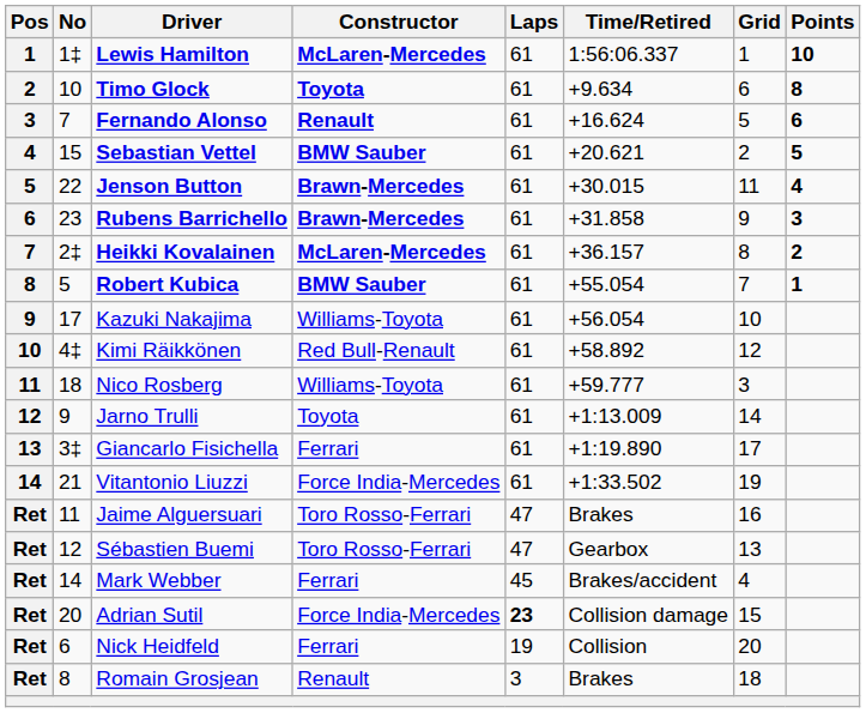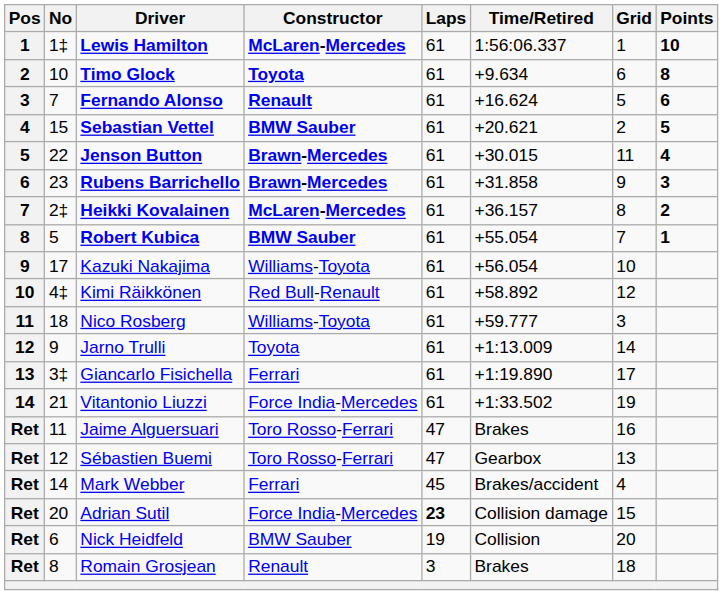 <table class="wikitable" style="font-size: 85%">
 <tr>
 <th>Pos</th>
 <th>No</th>
 <th>Driver</th>
 <th>Constructor</th>
 <th>Laps</th>
 <th>Time/Retired</th>
 <th>Grid</th>
 <th>Points</th>
 </tr>
 <tr>
 <th>1</th>
 <td>1‡</td>
 <td><strong> <a href='#'>Lewis Hamilton</a></strong></td>
 <td><strong><a href='#'>McLaren</a>-<a href='#'>Mercedes</a></strong></td>
 <td>61</td>
 <td>1:56:06.337</td>
 <td>1</td>
 <td><strong>10</strong></td>
 </tr>
 <tr>
 <th>2</th>
 <td>10</td>
 <td><strong> <a href='#'>Timo Glock</a></strong></td>
 <td><strong><a href='#'>Toyota</a></strong></td>
 <td>61</td>
 <td>+9.634</td>
 <td>6</td>
 <td><strong>8</strong></td>
 </tr>
 <tr>
 <th>3</th>
 <td>7</td>
 <td><strong> <a href='#'>Fernando Alonso</a></strong></td>
 <td><strong><a href='#'>Renault</a></strong></td>
 <td>61</td>
 <td>+16.624</td>
 <td>5</td>
 <td><strong>6</strong></td>
 </tr>
 <tr>
 <th>4</th>
 <td>15</td>
 <td><strong> <a href='#'>Sebastian Vettel</a></strong></td>
 <td><strong><a href='#'>BMW Sauber</a></strong></td>
 <td>61</td>
 <td>+20.621</td>
 <td>2</td>
 <td><strong>5</strong></td>
 </tr>
 <tr>
 <th>5</th>
 <td>22</td>
 <td><strong> <a href='#'>Jenson Button</a></strong></td>
 <td><strong><a href='#'>Brawn</a>-<a href='#'>Mercedes</a></strong></td>
 <td>61</td>
 <td>+30.015</td>
 <td>11</td>
 <td><strong>4</strong></td>
 </tr>
 <tr>
 <th>6</th>
 <td>23</td>
 <td><strong> <a href='#'>Rubens Barrichello</a></strong></td>
 <td><strong><a href='#'>Brawn</a>-<a href='#'>Mercedes</a></strong></td>
 <td>61</td>
 <td>+31.858</td>
 <td>9</td>
 <td><strong>3</strong></td>
 </tr>
 <tr>
 <th>7</th>
 <td>2‡</td>
 <td><strong> <a href='#'>Heikki Kovalainen</a></strong></td>
 <td><strong><a href='#'>McLaren</a>-<a href='#'>Mercedes</a></strong></td>
 <td>61</td>
 <td>+36.157</td>
 <td>8</td>
 <td><strong>2</strong></td>
 </tr>
 <tr>
 <th>8</th>
 <td>5</td>
 <td><strong> <a href='#'>Robert Kubica</a></strong></td>
 <td><strong><a href='#'>BMW Sauber</a></strong></td>
 <td>61</td>
 <td>+55.054</td>
 <td>7</td>
 <td><strong>1</strong></td>
 </tr>
 <tr>
 <th>9</th>
 <td>17</td>
 <td> <a href='#'>Kazuki Nakajima</a></td>
 <td><a href='#'>Williams</a>-<a href='#'>Toyota</a></td>
 <td>61</td>
 <td>+56.054</td>
 <td>10</td>
 <td></td>
 </tr>
 <tr>
 <th>10</th>
 <td>4‡</td>
 <td> <a href='#'>Kimi Räikkönen</a></td>
 <td><a href='#'>Red Bull</a>-<a href='#'>Renault</a></td>
 <td>61</td>
 <td>+58.892</td>
 <td>12</td>
 <td></td>
 </tr>
 <tr>
 <th>11</th>
 <td>18</td>
 <td> <a href='#'>Nico Rosberg</a></td>
 <td><a href='#'>Williams</a>-<a href='#'>Toyota</a></td>
 <td>61</td>
 <td>+59.777</td>
 <td>3</td>
 <td></td>
 </tr>
 <tr>
 <th>12</th>
 <td>9</td>
 <td> <a href='#'>Jarno Trulli</a></td>
 <td><a href='#'>Toyota</a></td>
 <td>61</td>
 <td>+1:13.009</td>
 <td>14</td>
 <td></td>
 </tr>
 <tr>
 <th>13</th>
 <td>3‡</td>
 <td> <a href='#'>Giancarlo Fisichella</a></td>
 <td><a href='#'>Ferrari</a></td>
 <td>61</td>
 <td>+1:19.890</td>
 <td>17</td>
 <td></td>
 </tr>
 <tr>
 <th>14</th>
 <td>21</td>
 <td> <a href='#'>Vitantonio Liuzzi</a></td>
 <td><a href='#'>Force India</a>-<a href='#'>Mercedes</a></td>
 <td>61</td>
 <td>+1:33.502</td>
 <td>19</td>
 <td></td>
 </tr>
 <tr>
 <th>Ret</th>
 <td>11</td>
 <td> <a href='#'>Jaime Alguersuari</a></td>
 <td><a href='#'>Toro Rosso</a>-<a href='#'>Ferrari</a></td>
 <td>47</td>
 <td>Brakes</td>
 <td>16</td>
 <td></td>
 </tr>
 <tr>
 <th>Ret</th>
 <td>12</td>
 <td> <a href='#'>Sébastien Buemi</a></td>
 <td><a href='#'>Toro Rosso</a>-<a href='#'>Ferrari</a></td>
 <td>47</td>
 <td>Gearbox</td>
 <td>13</td>
 <td></td>
 </tr>
 <tr>
 <th>Ret</th>
 <td>14</td>
 <td> <a href='#'>Mark Webber</a></td>
 <td><a href='#'>Ferrari</a></td>
 <td>45</td>
 <td>Brakes/accident</td>
 <td>4</td>
 <td></td>
 </tr>
 <tr>
 <th>Ret</th>
 <td>20</td>
 <td> <a href='#'>Adrian Sutil</a></td>
 <td><a href='#'>Force India</a>-<a href='#'>Mercedes</a></td>
 <td><strong>23</strong></td>
 <td>Collision damage</td>
 <td>15</td>
 <td></td>
 </tr>
 <tr>
 <th>Ret</th>
 <td>6</td>
 <td> <a href='#'>Nick Heidfeld</a></td>
-<td><a href='#'>Ferrari</a></td>
+<td><a href='#'>BMW Sauber</a></td>
 <td>19</td>
 <td>Collision</td>
 <td>20</td>
 <td></td>
 </tr>
 <tr>
 <th>Ret</th>
 <td>8</td>
 <td> <a href='#'>Romain Grosjean</a></td>
 <td><a href='#'>Renault</a></td>
 <td>3</td>
 <td>Brakes</td>
 <td>18</td>
 <td></td>
 </tr>
 <tr>
 <th colspan="8"></th>
 </tr>
 </table>
